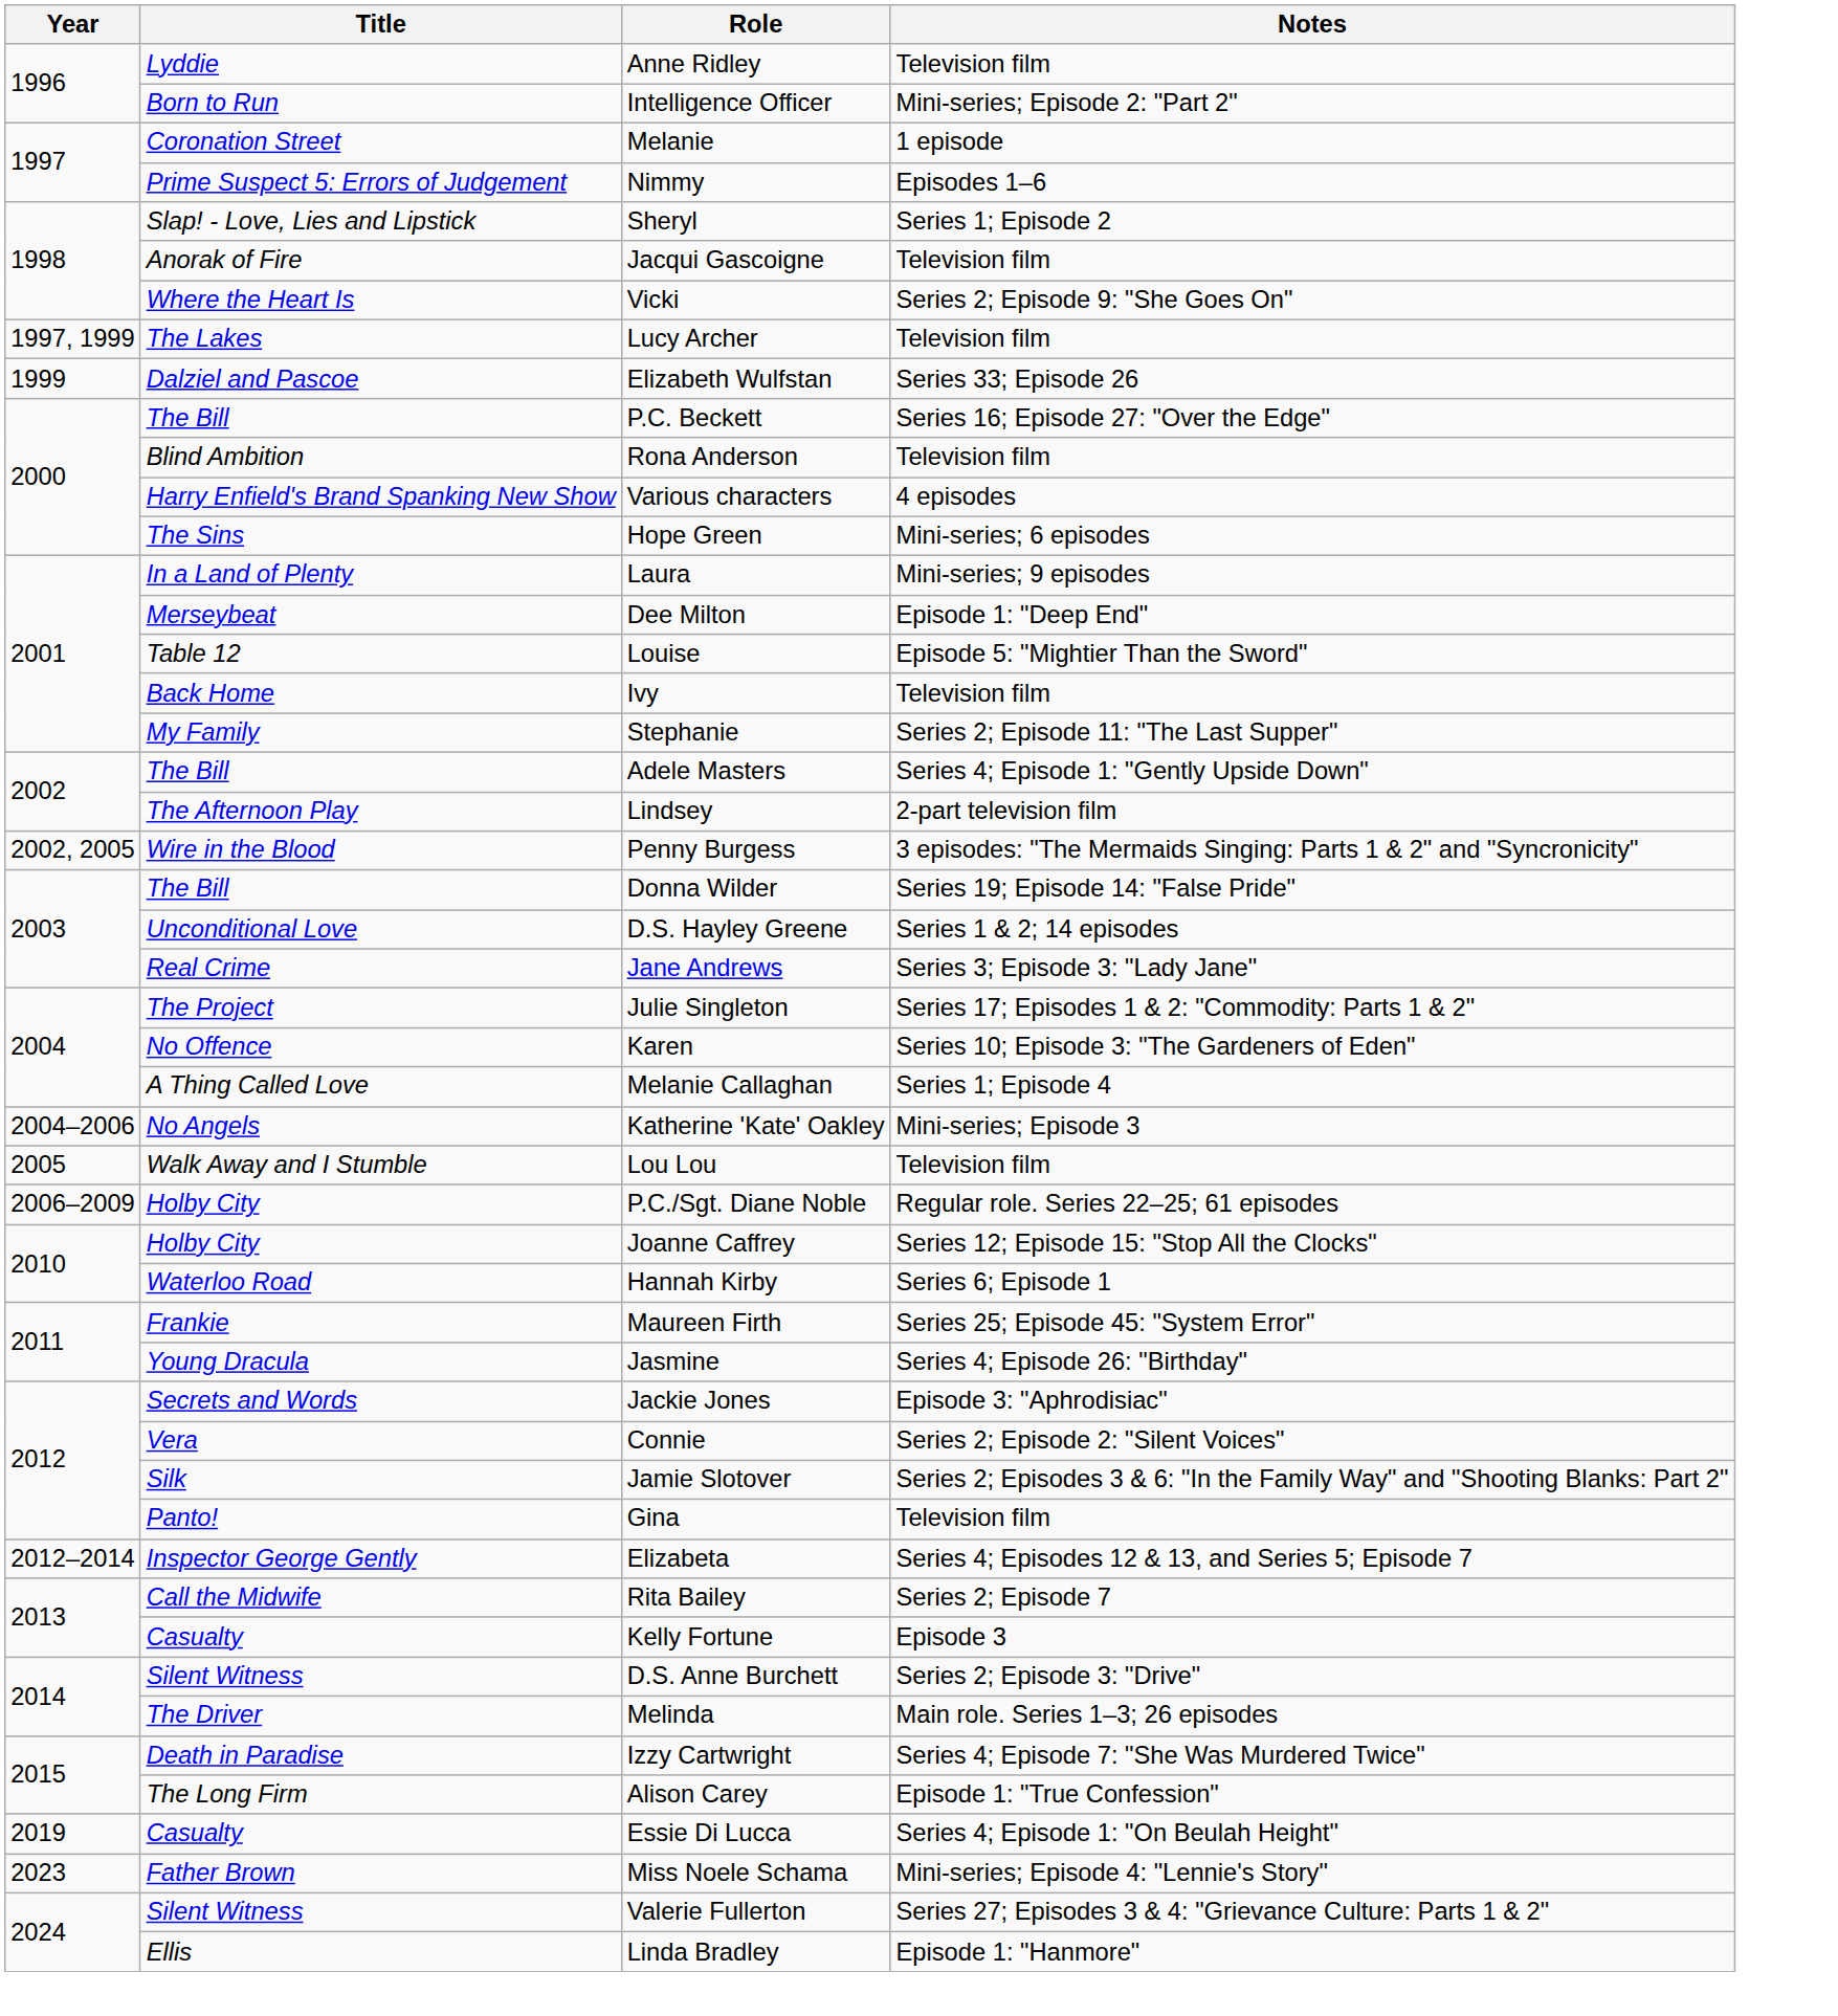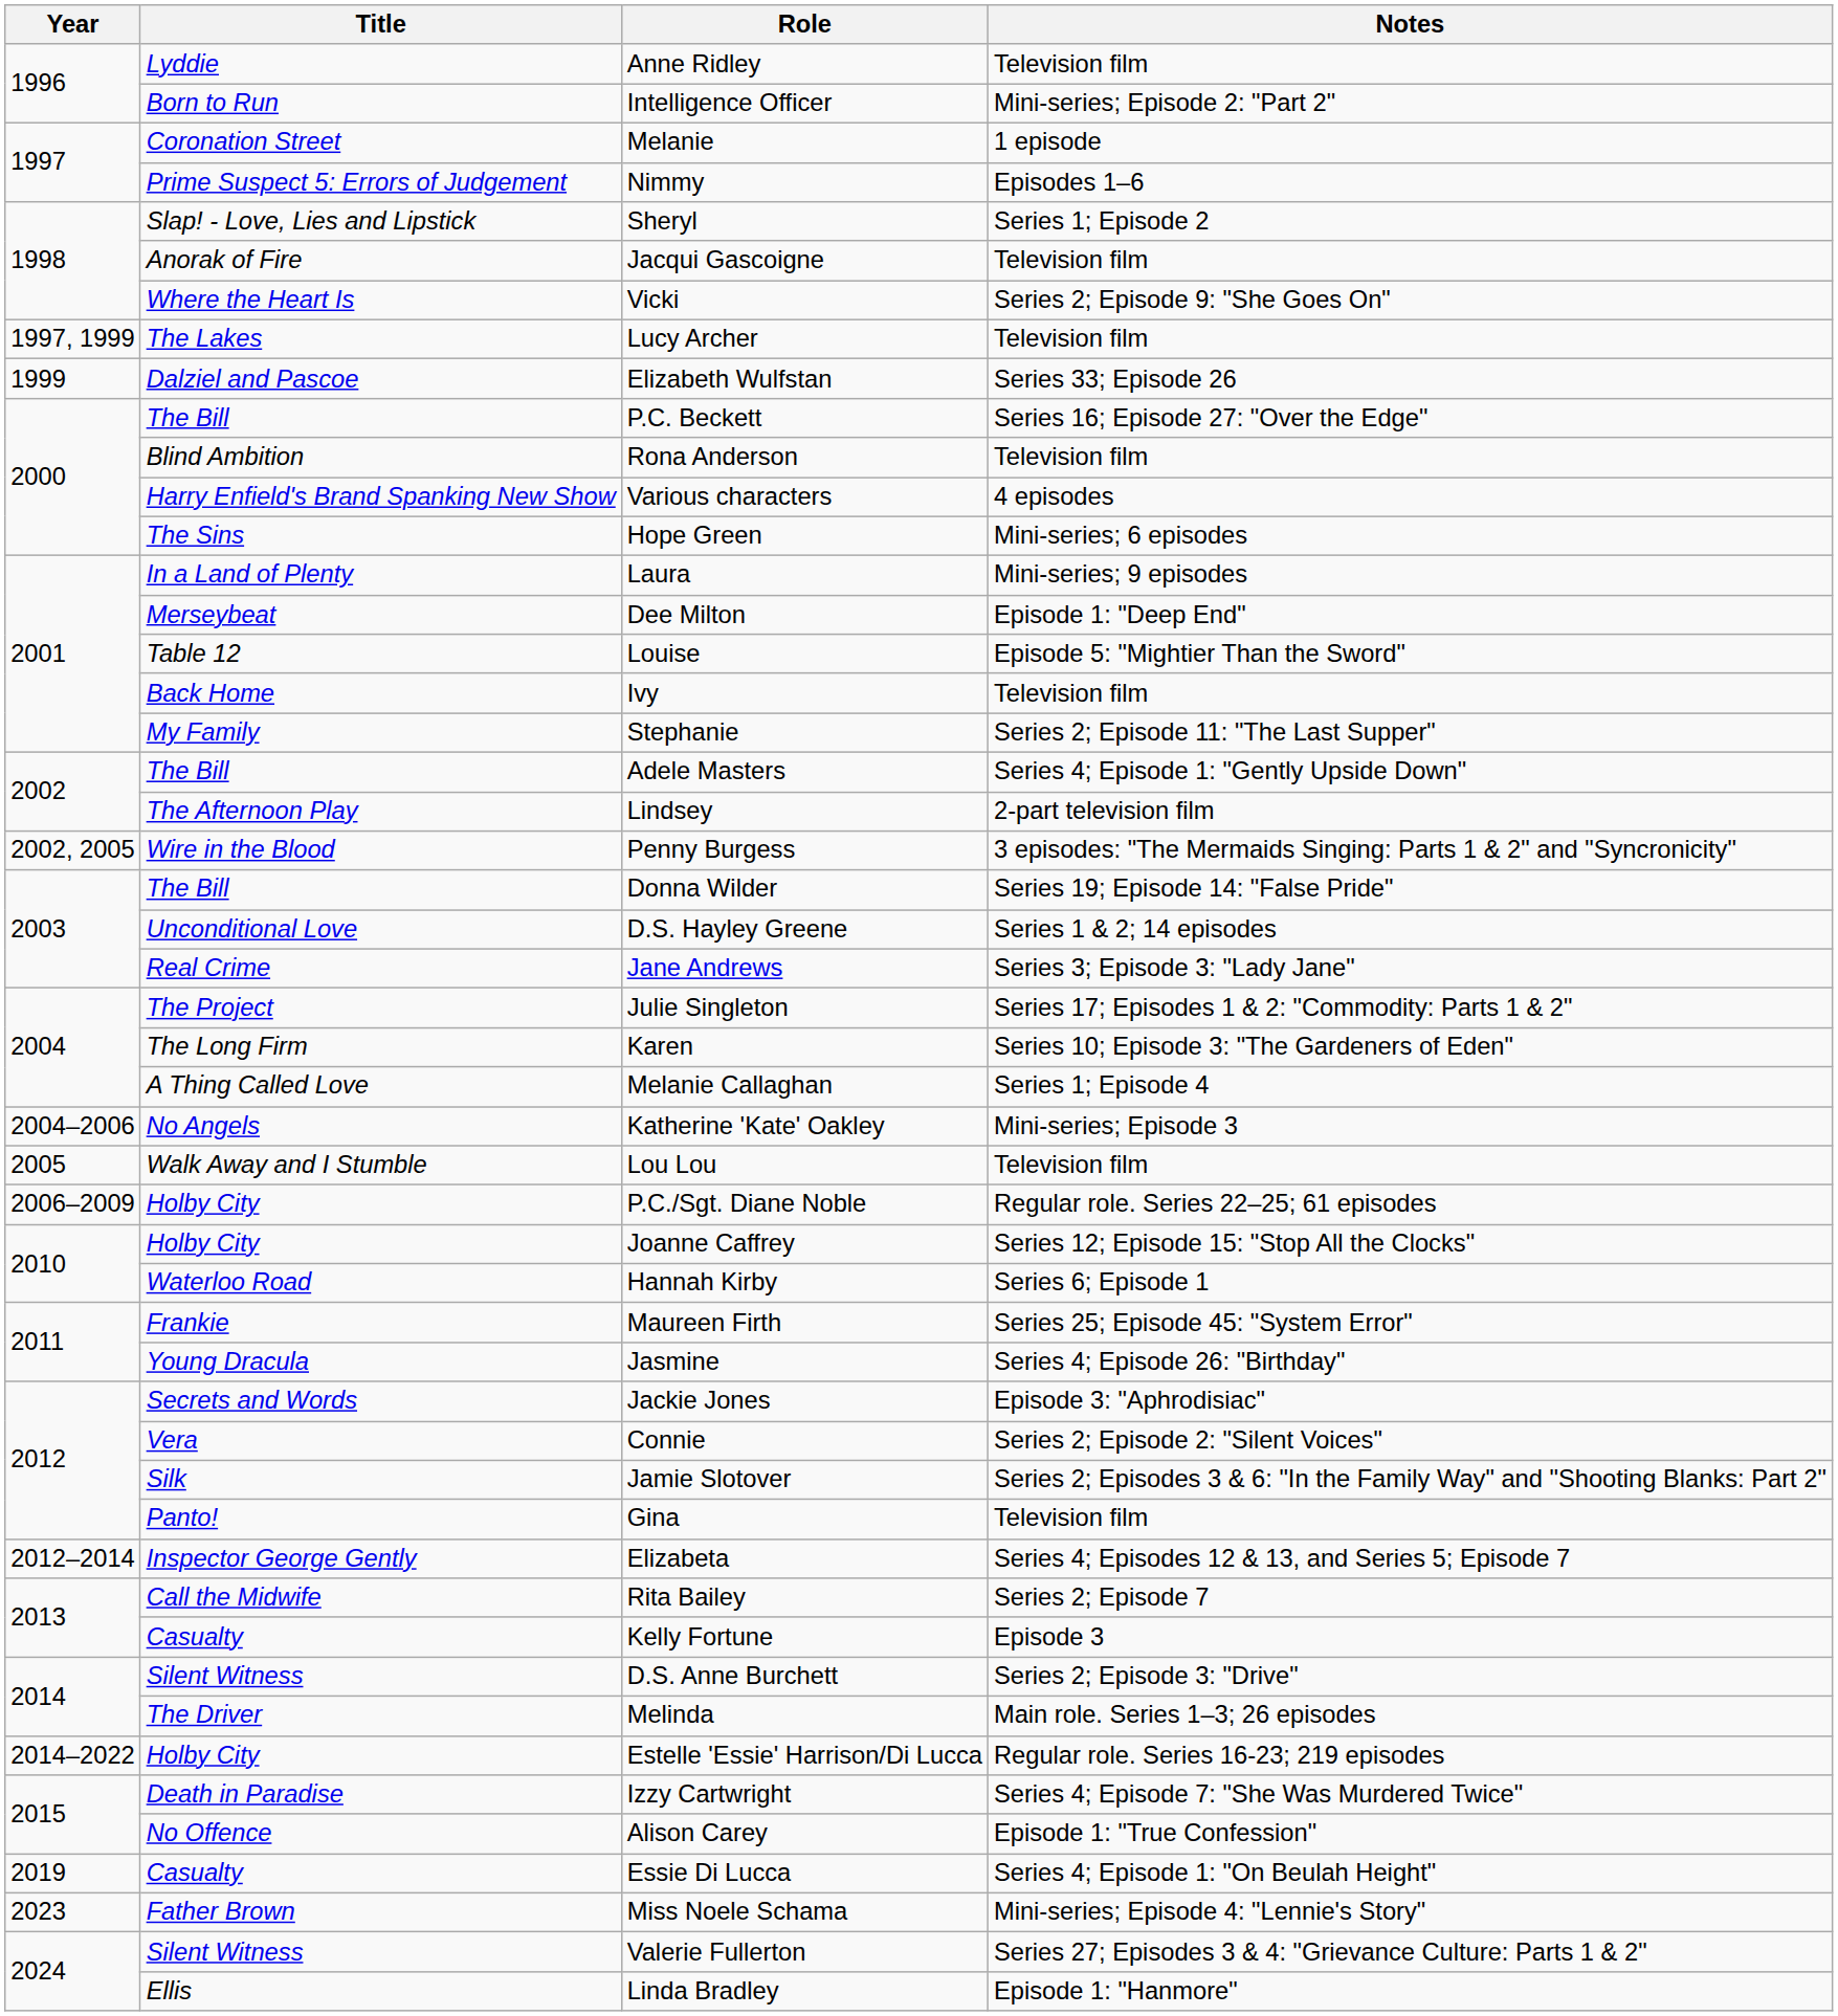 <table class="wikitable">
 <tr>
 <th>Year</th>
 <th>Title</th>
 <th>Role</th>
 <th>Notes</th>
 </tr>
 <tr>
 <td rowspan="2">1996</td>
 <td><em><a href='#'>Lyddie</a></em></td>
 <td>Anne Ridley</td>
 <td>Television film</td>
 </tr>
 <tr>
 <td><em><a href='#'>Born to Run</a></em></td>
 <td>Intelligence Officer</td>
 <td>Mini-series; Episode 2: "Part 2"</td>
 </tr>
 <tr>
 <td rowspan="2">1997</td>
 <td><em><a href='#'>Coronation Street</a></em></td>
 <td>Melanie</td>
 <td>1 episode</td>
 </tr>
 <tr>
 <td><em><a href='#'>Prime Suspect 5: Errors of Judgement</a></em></td>
 <td>Nimmy</td>
 <td>Episodes 1–6</td>
 </tr>
 <tr>
 <td rowspan="3">1998</td>
 <td><em>Slap! - Love, Lies and Lipstick</em></td>
 <td>Sheryl</td>
 <td>Series 1; Episode 2</td>
 </tr>
 <tr>
 <td><em>Anorak of Fire</em></td>
 <td>Jacqui Gascoigne</td>
 <td>Television film</td>
 </tr>
 <tr>
 <td><em><a href='#'>Where the Heart Is</a></em></td>
 <td>Vicki</td>
 <td>Series 2; Episode 9: "She Goes On"</td>
 </tr>
 <tr>
 <td>1997, 1999</td>
 <td><em><a href='#'>The Lakes</a></em></td>
 <td>Lucy Archer</td>
 <td>Television film</td>
 </tr>
 <tr>
 <td>1999</td>
 <td><em><a href='#'>Dalziel and Pascoe</a></em></td>
 <td>Elizabeth Wulfstan</td>
 <td>Series 33; Episode 26</td>
 </tr>
 <tr>
 <td rowspan="4">2000</td>
 <td><em><a href='#'>The Bill</a></em></td>
 <td>P.C. Beckett</td>
 <td>Series 16; Episode 27: "Over the Edge"</td>
 </tr>
 <tr>
 <td><em>Blind Ambition</em></td>
 <td>Rona Anderson</td>
 <td>Television film</td>
 </tr>
 <tr>
 <td><em><a href='#'>Harry Enfield's Brand Spanking New Show</a></em></td>
 <td>Various characters</td>
 <td>4 episodes</td>
 </tr>
 <tr>
 <td><em><a href='#'>The Sins</a></em></td>
 <td>Hope Green</td>
 <td>Mini-series; 6 episodes</td>
 </tr>
 <tr>
 <td rowspan="5">2001</td>
 <td><em><a href='#'>In a Land of Plenty</a></em></td>
 <td>Laura</td>
 <td>Mini-series; 9 episodes</td>
 </tr>
 <tr>
 <td><em><a href='#'>Merseybeat</a></em></td>
 <td>Dee Milton</td>
 <td>Episode 1: "Deep End"</td>
 </tr>
 <tr>
 <td><em>Table 12</em></td>
 <td>Louise</td>
 <td>Episode 5: "Mightier Than the Sword"</td>
 </tr>
 <tr>
 <td><em><a href='#'>Back Home</a></em></td>
 <td>Ivy</td>
 <td>Television film</td>
 </tr>
 <tr>
 <td><em><a href='#'>My Family</a></em></td>
 <td>Stephanie</td>
 <td>Series 2; Episode 11: "The Last Supper"</td>
 </tr>
 <tr>
 <td rowspan="2">2002</td>
 <td><em><a href='#'>The Bill</a></em></td>
 <td>Adele Masters</td>
 <td>Series 4; Episode 1: "Gently Upside Down"</td>
 </tr>
 <tr>
 <td><em><a href='#'>The Afternoon Play</a></em></td>
 <td>Lindsey</td>
 <td>2-part television film</td>
 </tr>
 <tr>
 <td>2002, 2005</td>
 <td><em><a href='#'>Wire in the Blood</a></em></td>
 <td>Penny Burgess</td>
 <td>3 episodes: "The Mermaids Singing: Parts 1 & 2" and "Syncronicity"</td>
 </tr>
 <tr>
 <td rowspan="3">2003</td>
 <td><em><a href='#'>The Bill</a></em></td>
 <td>Donna Wilder</td>
 <td>Series 19; Episode 14: "False Pride"</td>
 </tr>
 <tr>
 <td><em><a href='#'>Unconditional Love</a></em></td>
 <td>D.S. Hayley Greene</td>
 <td>Series 1 & 2; 14 episodes</td>
 </tr>
 <tr>
 <td><em><a href='#'>Real Crime</a></em></td>
 <td><a href='#'>Jane Andrews</a></td>
 <td>Series 3; Episode 3: "Lady Jane"</td>
 </tr>
 <tr>
 <td rowspan="3">2004</td>
 <td><em><a href='#'>The Project</a></em></td>
 <td>Julie Singleton</td>
 <td>Series 17; Episodes 1 & 2: "Commodity: Parts 1 & 2"</td>
 </tr>
 <tr>
-<td><em><a href='#'>No Offence</a></em></td>
+<td><em>The Long Firm</em></td>
 <td>Karen</td>
 <td>Series 10; Episode 3: "The Gardeners of Eden"</td>
 </tr>
 <tr>
 <td><em>A Thing Called Love</em></td>
 <td>Melanie Callaghan</td>
 <td>Series 1; Episode 4</td>
 </tr>
 <tr>
 <td>2004–2006</td>
 <td><em><a href='#'>No Angels</a></em></td>
 <td>Katherine 'Kate' Oakley</td>
 <td>Mini-series; Episode 3</td>
 </tr>
 <tr>
 <td>2005</td>
 <td><em>Walk Away and I Stumble</em></td>
 <td>Lou Lou</td>
 <td>Television film</td>
 </tr>
 <tr>
 <td>2006–2009</td>
 <td><em><a href='#'>Holby City</a></em></td>
 <td>P.C./Sgt. Diane Noble</td>
 <td>Regular role. Series 22–25; 61 episodes</td>
 </tr>
 <tr>
 <td rowspan="2">2010</td>
 <td><em><a href='#'>Holby City</a></em></td>
 <td>Joanne Caffrey</td>
 <td>Series 12; Episode 15: "Stop All the Clocks"</td>
 </tr>
 <tr>
 <td><em><a href='#'>Waterloo Road</a></em></td>
 <td>Hannah Kirby</td>
 <td>Series 6; Episode 1</td>
 </tr>
 <tr>
 <td rowspan="2">2011</td>
 <td><em><a href='#'>Frankie</a></em></td>
 <td>Maureen Firth</td>
 <td>Series 25; Episode 45: "System Error"</td>
 </tr>
 <tr>
 <td><em><a href='#'>Young Dracula</a></em></td>
 <td>Jasmine</td>
 <td>Series 4; Episode 26: "Birthday"</td>
 </tr>
 <tr>
 <td rowspan="4">2012</td>
 <td><em><a href='#'>Secrets and Words</a></em></td>
 <td>Jackie Jones</td>
 <td>Episode 3: "Aphrodisiac"</td>
 </tr>
 <tr>
 <td><em><a href='#'>Vera</a></em></td>
 <td>Connie</td>
 <td>Series 2; Episode 2: "Silent Voices"</td>
 </tr>
 <tr>
 <td><em><a href='#'>Silk</a></em></td>
 <td>Jamie Slotover</td>
 <td>Series 2; Episodes 3 & 6: "In the Family Way" and "Shooting Blanks: Part 2"</td>
 </tr>
 <tr>
 <td><em><a href='#'>Panto!</a></em></td>
 <td>Gina</td>
 <td>Television film</td>
 </tr>
 <tr>
 <td>2012–2014</td>
 <td><em><a href='#'>Inspector George Gently</a></em></td>
 <td>Elizabeta</td>
 <td>Series 4; Episodes 12 & 13, and Series 5; Episode 7</td>
 </tr>
 <tr>
 <td rowspan="2">2013</td>
 <td><em><a href='#'>Call the Midwife</a></em></td>
 <td>Rita Bailey</td>
 <td>Series 2; Episode 7</td>
 </tr>
 <tr>
 <td><em><a href='#'>Casualty</a></em></td>
 <td>Kelly Fortune</td>
 <td>Episode 3</td>
 </tr>
 <tr>
 <td rowspan="2">2014</td>
 <td><em><a href='#'>Silent Witness</a></em></td>
 <td>D.S. Anne Burchett</td>
 <td>Series 2; Episode 3: "Drive"</td>
 </tr>
 <tr>
 <td><em><a href='#'>The Driver</a></em></td>
 <td>Melinda</td>
 <td>Main role. Series 1–3; 26 episodes</td>
 </tr>
 <tr>
+<td>2014–2022</td>
+<td><em><a href='#'>Holby City</a></em></td>
+<td>Estelle 'Essie' Harrison/Di Lucca</td>
+<td>Regular role. Series 16-23; 219 episodes</td>
+</tr>
+<tr>
 <td rowspan="2">2015</td>
 <td><em><a href='#'>Death in Paradise</a></em></td>
 <td>Izzy Cartwright</td>
 <td>Series 4; Episode 7: "She Was Murdered Twice"</td>
 </tr>
 <tr>
-<td><em>The Long Firm</em></td>
+<td><em><a href='#'>No Offence</a></em></td>
 <td>Alison Carey</td>
 <td>Episode 1: "True Confession"</td>
 </tr>
 <tr>
 <td>2019</td>
 <td><em><a href='#'>Casualty</a></em></td>
 <td>Essie Di Lucca</td>
 <td>Series 4; Episode 1: "On Beulah Height"</td>
 </tr>
 <tr>
 <td>2023</td>
 <td><em><a href='#'>Father Brown</a></em></td>
 <td>Miss Noele Schama</td>
 <td>Mini-series; Episode 4: "Lennie's Story"</td>
 </tr>
 <tr>
 <td rowspan="2">2024</td>
 <td><em><a href='#'>Silent Witness</a></em></td>
 <td>Valerie Fullerton</td>
 <td>Series 27; Episodes 3 & 4: "Grievance Culture: Parts 1 & 2"</td>
 </tr>
 <tr>
 <td><em>Ellis</em></td>
 <td>Linda Bradley</td>
 <td>Episode 1: "Hanmore"</td>
 </tr>
 </table>
